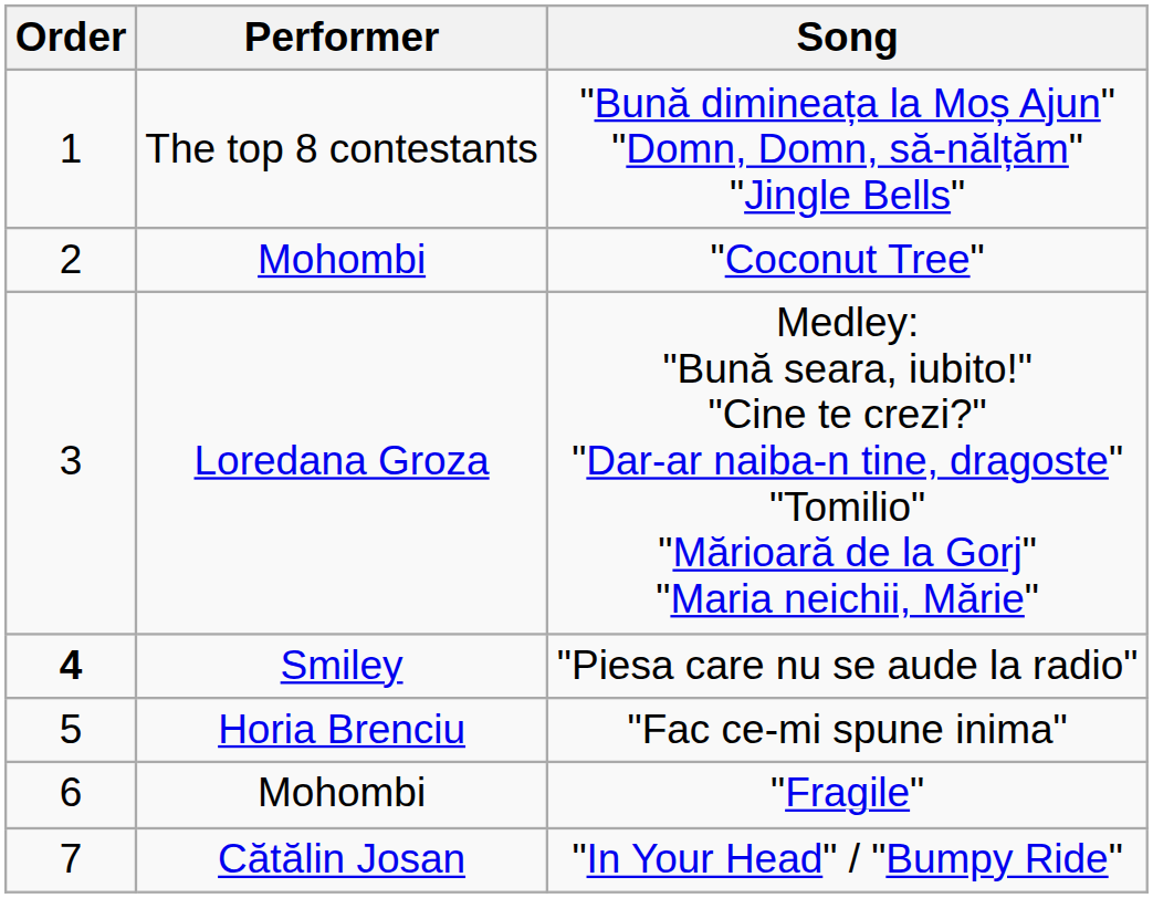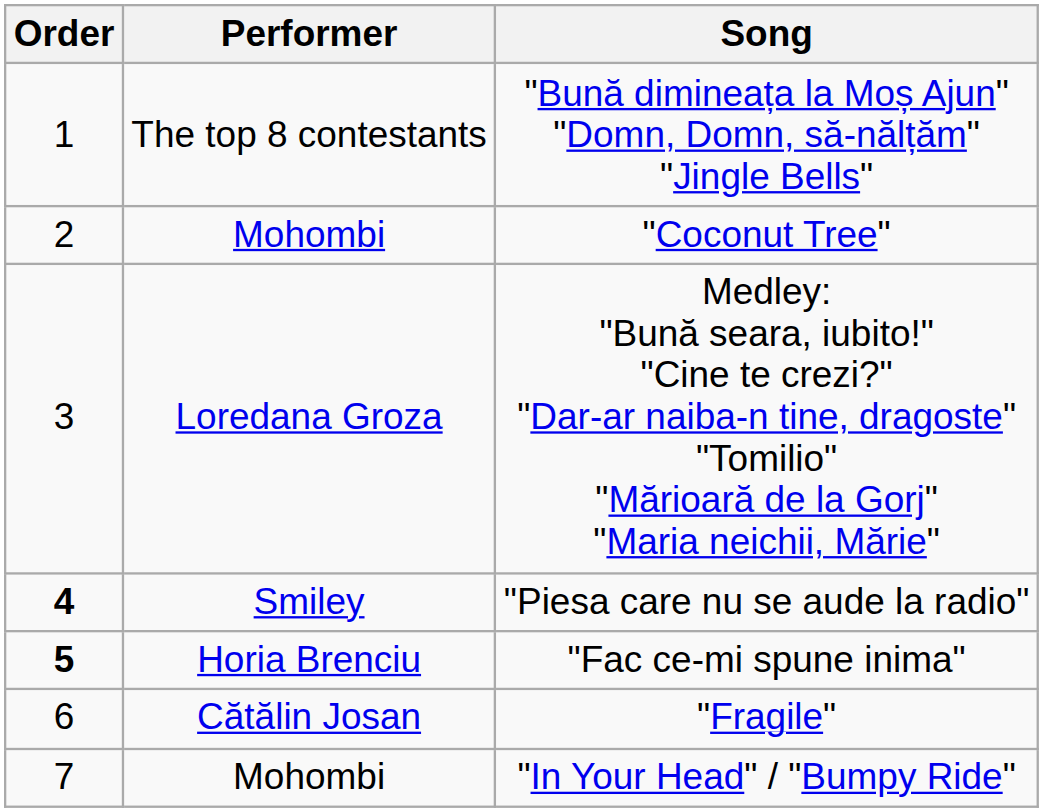 <table class="wikitable" style="text-align:center">
 <tr>
 <th>Order</th>
 <th>Performer</th>
 <th>Song</th>
 </tr>
 <tr>
 <td>1</td>
 <td>The top 8 contestants</td>
 <td>"<a href='#'>Bună dimineața la Moș Ajun</a>"<br>"<a href='#'>Domn, Domn, să-nălțăm</a>"<br>"<a href='#'>Jingle Bells</a>"</td>
 </tr>
 <tr>
 <td>2</td>
 <td><a href='#'>Mohombi</a></td>
 <td>"<a href='#'>Coconut Tree</a>"</td>
 </tr>
 <tr>
 <td>3</td>
 <td><a href='#'>Loredana Groza</a></td>
 <td>Medley:<br>"Bună seara, iubito!"<br>"Cine te crezi?"<br>"<a href='#'>Dar-ar naiba-n tine, dragoste</a>"<br>"Tomilio"<br>"<a href='#'>Mărioară de la Gorj</a>"<br>"<a href='#'>Maria neichii, Mărie</a>"</td>
 </tr>
 <tr>
 <td><strong>4</strong></td>
 <td><a href='#'>Smiley</a></td>
 <td>"Piesa care nu se aude la radio"</td>
 </tr>
 <tr>
-<td>5</td>
+<td><strong>5</strong></td>
 <td><a href='#'>Horia Brenciu</a></td>
 <td>"Fac ce-mi spune inima"</td>
 </tr>
 <tr>
 <td>6</td>
-<td>Mohombi</td>
+<td><a href='#'>Cătălin Josan</a></td>
 <td>"<a href='#'>Fragile</a>"</td>
 </tr>
 <tr>
 <td>7</td>
-<td><a href='#'>Cătălin Josan</a></td>
+<td>Mohombi</td>
 <td>"<a href='#'>In Your Head</a>" / "<a href='#'>Bumpy Ride</a>"</td>
 </tr>
 </table>
